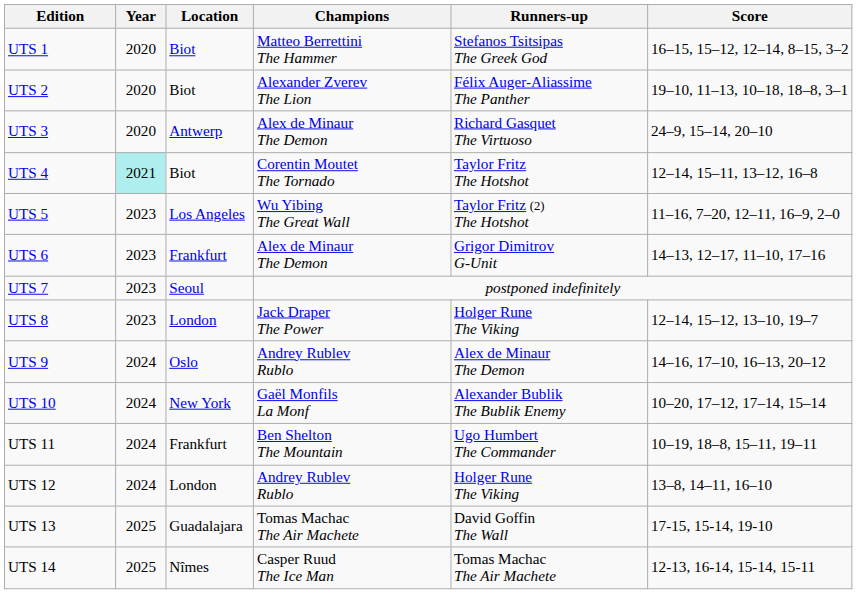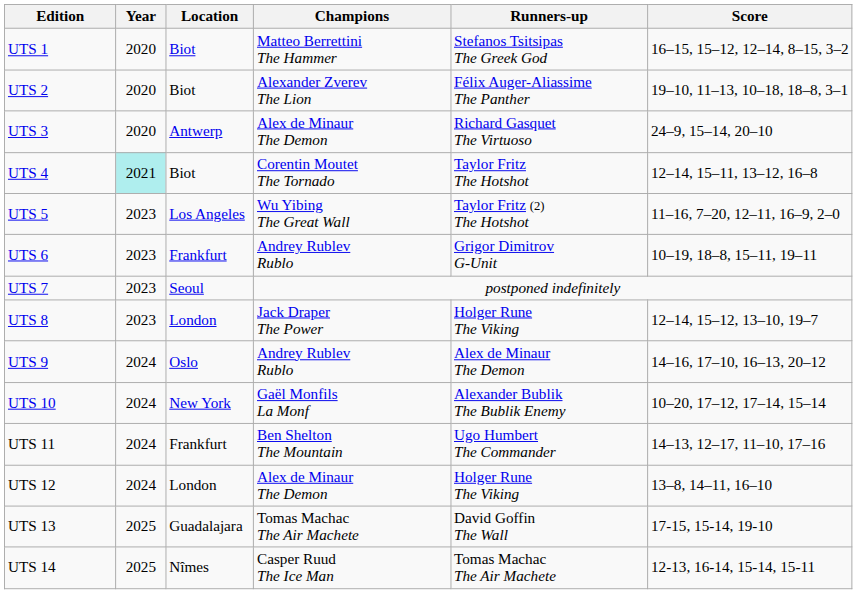 <table class="wikitable nowrap">
 <tr>
 <th style="width:110px">Edition</th>
 <th style="width:45px">Year</th>
 <th style="width:85px">Location</th>
 <th style="width:200px">Champions</th>
 <th style="width:200px">Runners-up</th>
 <th>Score</th>
 </tr>
 <tr>
 <td><a href='#'>UTS 1</a></td>
 <td align="center">2020</td>
 <td><a href='#'>Biot</a></td>
 <td> <a href='#'>Matteo Berrettini</a><br><em>The Hammer</em></td>
 <td> <a href='#'>Stefanos Tsitsipas</a><br><em>The Greek God</em></td>
 <td>16–15, 15–12, 12–14, 8–15, 3–2</td>
 </tr>
 <tr>
 <td><a href='#'>UTS 2</a></td>
 <td align="center">2020</td>
 <td>Biot</td>
 <td> <a href='#'>Alexander Zverev</a><br><em>The Lion</em></td>
 <td> <a href='#'>Félix Auger-Aliassime</a><br><em>The Panther</em></td>
 <td>19–10, 11–13, 10–18, 18–8, 3–1</td>
 </tr>
 <tr>
 <td><a href='#'>UTS 3</a></td>
 <td align="center">2020</td>
 <td><a href='#'>Antwerp</a></td>
 <td> <a href='#'>Alex de Minaur</a><br><em>The Demon</em></td>
 <td> <a href='#'>Richard Gasquet</a><br><em>The Virtuoso</em></td>
 <td>24–9, 15–14, 20–10</td>
 </tr>
 <tr>
 <td><a href='#'>UTS 4</a></td>
 <td align="center" style="background: paleturquoise;">2021</td>
 <td>Biot</td>
 <td> <a href='#'>Corentin Moutet</a><br><em>The Tornado</em></td>
 <td> <a href='#'>Taylor Fritz</a><br><em>The Hotshot</em></td>
 <td>12–14, 15–11, 13–12, 16–8</td>
 </tr>
 <tr>
 <td><a href='#'>UTS 5</a></td>
 <td align="center">2023</td>
 <td><a href='#'>Los Angeles</a></td>
 <td> <a href='#'>Wu Yibing</a><br><em>The Great Wall</em></td>
 <td> <a href='#'>Taylor Fritz</a> <small>(2)</small><br><em>The Hotshot</em></td>
 <td>11–16, 7–20, 12–11, 16–9, 2–0</td>
 </tr>
 <tr>
 <td><a href='#'>UTS 6</a></td>
 <td align="center">2023</td>
 <td><a href='#'>Frankfurt</a></td>
-<td> <a href='#'>Alex de Minaur</a><br><em>The Demon</em></td>
+<td> <a href='#'>Andrey Rublev</a><br><em>Rublo</em></td>
 <td> <a href='#'>Grigor Dimitrov</a><br><em>G-Unit</em></td>
-<td>14–13, 12–17, 11–10, 17–16</td>
+<td>10–19, 18–8, 15–11, 19–11</td>
 </tr>
 <tr>
 <td><a href='#'>UTS 7</a></td>
 <td align="center">2023</td>
 <td><a href='#'>Seoul</a></td>
 <td colspan="3" align="center"><em>postponed indefinitely</em></td>
 </tr>
 <tr>
 <td><a href='#'>UTS 8</a></td>
 <td align="center">2023</td>
 <td><a href='#'>London</a></td>
 <td> <a href='#'>Jack Draper</a><br><em>The Power</em></td>
 <td> <a href='#'>Holger Rune</a><br><em>The Viking</em></td>
 <td>12–14, 15–12, 13–10, 19–7</td>
 </tr>
 <tr>
 <td><a href='#'>UTS 9</a></td>
 <td align="center">2024</td>
 <td><a href='#'>Oslo</a></td>
 <td> <a href='#'>Andrey Rublev</a><br><em>Rublo</em></td>
 <td> <a href='#'>Alex de Minaur</a><br><em>The Demon</em></td>
 <td>14–16, 17–10, 16–13, 20–12</td>
 </tr>
 <tr>
 <td><a href='#'>UTS 10</a></td>
 <td align="center">2024</td>
 <td><a href='#'>New York</a></td>
 <td> <a href='#'>Gaël Monfils</a><br><em>La Monf</em></td>
 <td> <a href='#'>Alexander Bublik</a><br><em>The Bublik Enemy</em></td>
 <td>10–20, 17–12, 17–14, 15–14</td>
 </tr>
 <tr>
 <td>UTS 11</td>
 <td align="center">2024</td>
 <td>Frankfurt</td>
 <td> <a href='#'>Ben Shelton</a><br><em>The Mountain</em></td>
 <td> <a href='#'>Ugo Humbert</a><br><em>The Commander</em></td>
-<td>10–19, 18–8, 15–11, 19–11</td>
+<td>14–13, 12–17, 11–10, 17–16</td>
 </tr>
 <tr>
 <td>UTS 12</td>
 <td align="center">2024</td>
 <td>London</td>
-<td> <a href='#'>Andrey Rublev</a><br><em>Rublo</em></td>
+<td> <a href='#'>Alex de Minaur</a><br><em>The Demon</em></td>
 <td> <a href='#'>Holger Rune</a><br><em>The Viking</em></td>
 <td>13–8, 14–11, 16–10</td>
 </tr>
 <tr>
 <td>UTS 13</td>
 <td align="center">2025</td>
 <td>Guadalajara</td>
 <td>Tomas Machac<br><em>The Air Machete</em></td>
 <td>David Goffin<br><em>The Wall</em></td>
 <td>17-15, 15-14, 19-10</td>
 </tr>
 <tr>
 <td>UTS 14</td>
 <td align="center">2025</td>
 <td>Nîmes</td>
 <td>Casper Ruud<br><em>The Ice Man</em></td>
 <td>Tomas Machac<br><em>The Air Machete</em></td>
 <td>12-13, 16-14, 15-14, 15-11</td>
 </tr>
 </table>
